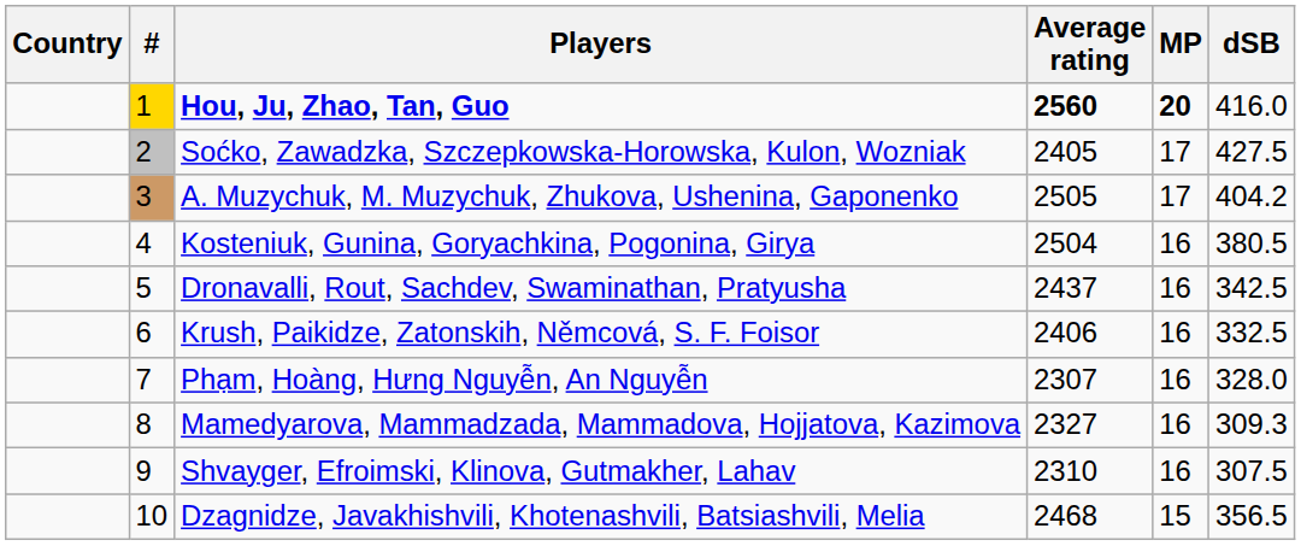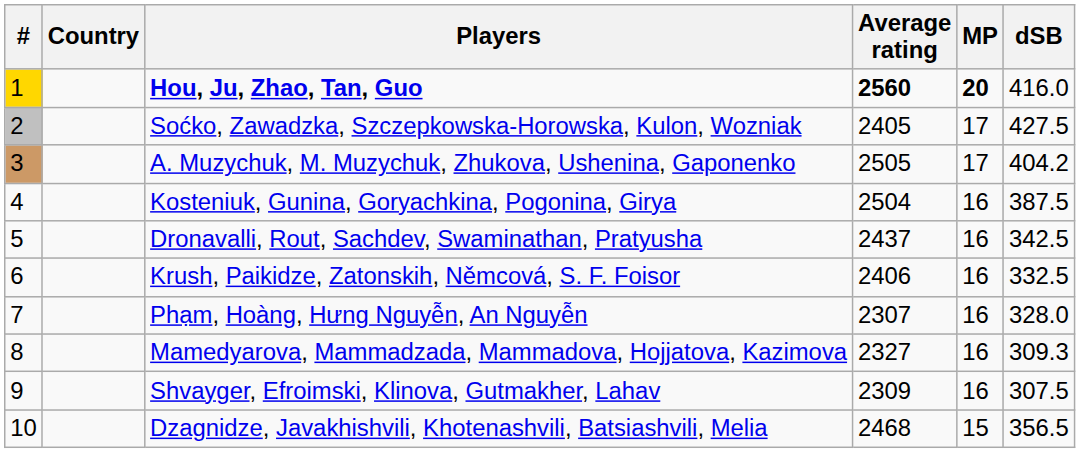 <table class="wikitable">
 <tr>
+<th>#</th>
 <th>Country</th>
-<th>#</th>
 <th>Players</th>
 <th>Average<br>rating</th>
 <th>MP</th>
 <th>dSB</th>
 </tr>
 <tr>
+<td style="background:gold;">1</td>
 <td><strong></strong></td>
-<td style="background:gold;">1</td>
 <td><strong><a href='#'>Hou</a>, <a href='#'>Ju</a>, <a href='#'>Zhao</a>, <a href='#'>Tan</a>, <a href='#'>Guo</a></strong></td>
 <td><strong>2560</strong></td>
 <td><strong>20</strong></td>
 <td>416.0</td>
 </tr>
 <tr>
+<td style="background:silver;">2</td>
 <td></td>
-<td style="background:silver;">2</td>
 <td><a href='#'>Soćko</a>, <a href='#'>Zawadzka</a>, <a href='#'>Szczepkowska-Horowska</a>, <a href='#'>Kulon</a>, <a href='#'>Wozniak</a></td>
 <td>2405</td>
 <td>17</td>
 <td>427.5</td>
 </tr>
 <tr>
+<td style="background:#c96;">3</td>
 <td></td>
-<td style="background:#c96;">3</td>
 <td><a href='#'>A. Muzychuk</a>, <a href='#'>M. Muzychuk</a>, <a href='#'>Zhukova</a>, <a href='#'>Ushenina</a>, <a href='#'>Gaponenko</a></td>
 <td>2505</td>
 <td>17</td>
 <td>404.2</td>
 </tr>
 <tr>
+<td>4</td>
 <td></td>
-<td>4</td>
 <td><a href='#'>Kosteniuk</a>, <a href='#'>Gunina</a>, <a href='#'>Goryachkina</a>, <a href='#'>Pogonina</a>, <a href='#'>Girya</a></td>
 <td>2504</td>
 <td>16</td>
-<td>380.5</td>
+<td>387.5</td>
 </tr>
 <tr>
+<td>5</td>
 <td></td>
-<td>5</td>
 <td><a href='#'>Dronavalli</a>, <a href='#'>Rout</a>, <a href='#'>Sachdev</a>, <a href='#'>Swaminathan</a>, <a href='#'>Pratyusha</a></td>
 <td>2437</td>
 <td>16</td>
 <td>342.5</td>
 </tr>
 <tr>
+<td>6</td>
 <td></td>
-<td>6</td>
 <td><a href='#'>Krush</a>, <a href='#'>Paikidze</a>, <a href='#'>Zatonskih</a>, <a href='#'>Němcová</a>, <a href='#'>S. F. Foisor</a></td>
 <td>2406</td>
 <td>16</td>
 <td>332.5</td>
 </tr>
 <tr>
+<td>7</td>
 <td></td>
-<td>7</td>
 <td><a href='#'>Phạm</a>, <a href='#'>Hoàng</a>, <a href='#'>Hưng Nguyễn</a>, <a href='#'>An Nguyễn</a></td>
 <td>2307</td>
 <td>16</td>
 <td>328.0</td>
 </tr>
 <tr>
+<td>8</td>
 <td></td>
-<td>8</td>
 <td><a href='#'>Mamedyarova</a>, <a href='#'>Mammadzada</a>, <a href='#'>Mammadova</a>, <a href='#'>Hojjatova</a>, <a href='#'>Kazimova</a></td>
 <td>2327</td>
 <td>16</td>
 <td>309.3</td>
 </tr>
 <tr>
+<td>9</td>
 <td></td>
-<td>9</td>
 <td><a href='#'>Shvayger</a>, <a href='#'>Efroimski</a>, <a href='#'>Klinova</a>, <a href='#'>Gutmakher</a>, <a href='#'>Lahav</a></td>
-<td>2310</td>
+<td>2309</td>
 <td>16</td>
 <td>307.5</td>
 </tr>
 <tr>
+<td>10</td>
 <td></td>
-<td>10</td>
 <td><a href='#'>Dzagnidze</a>, <a href='#'>Javakhishvili</a>, <a href='#'>Khotenashvili</a>, <a href='#'>Batsiashvili</a>, <a href='#'>Melia</a></td>
 <td>2468</td>
 <td>15</td>
 <td>356.5</td>
 </tr>
 </table>
